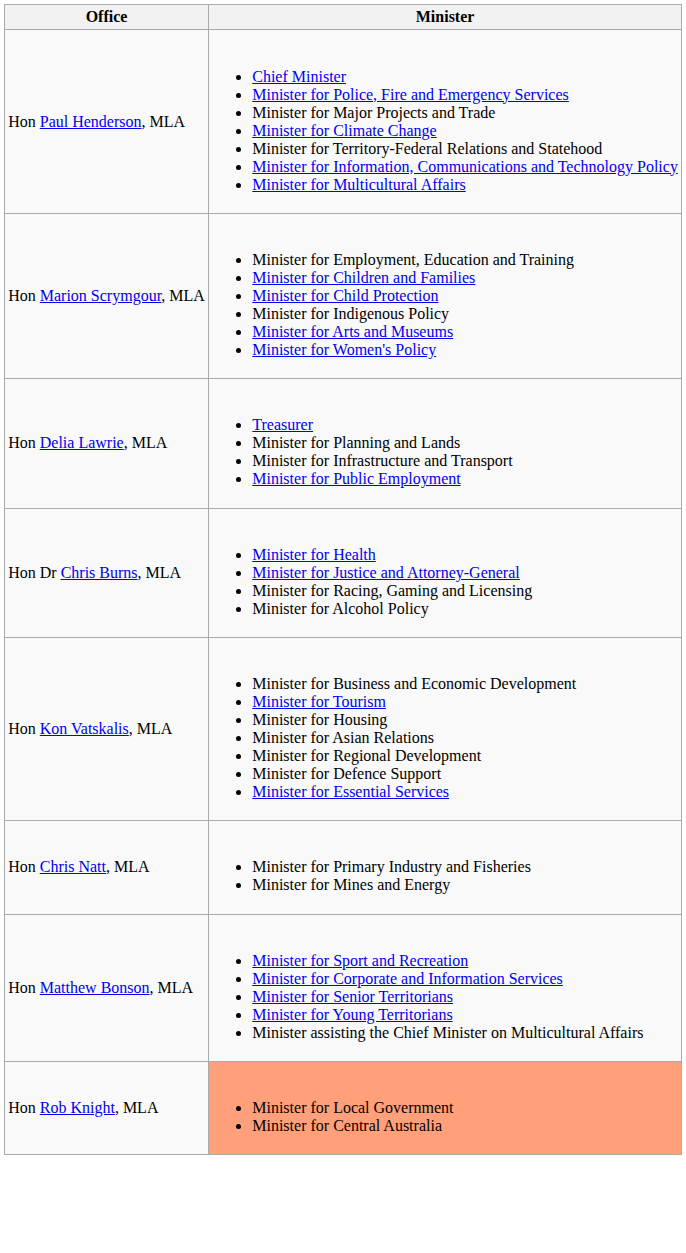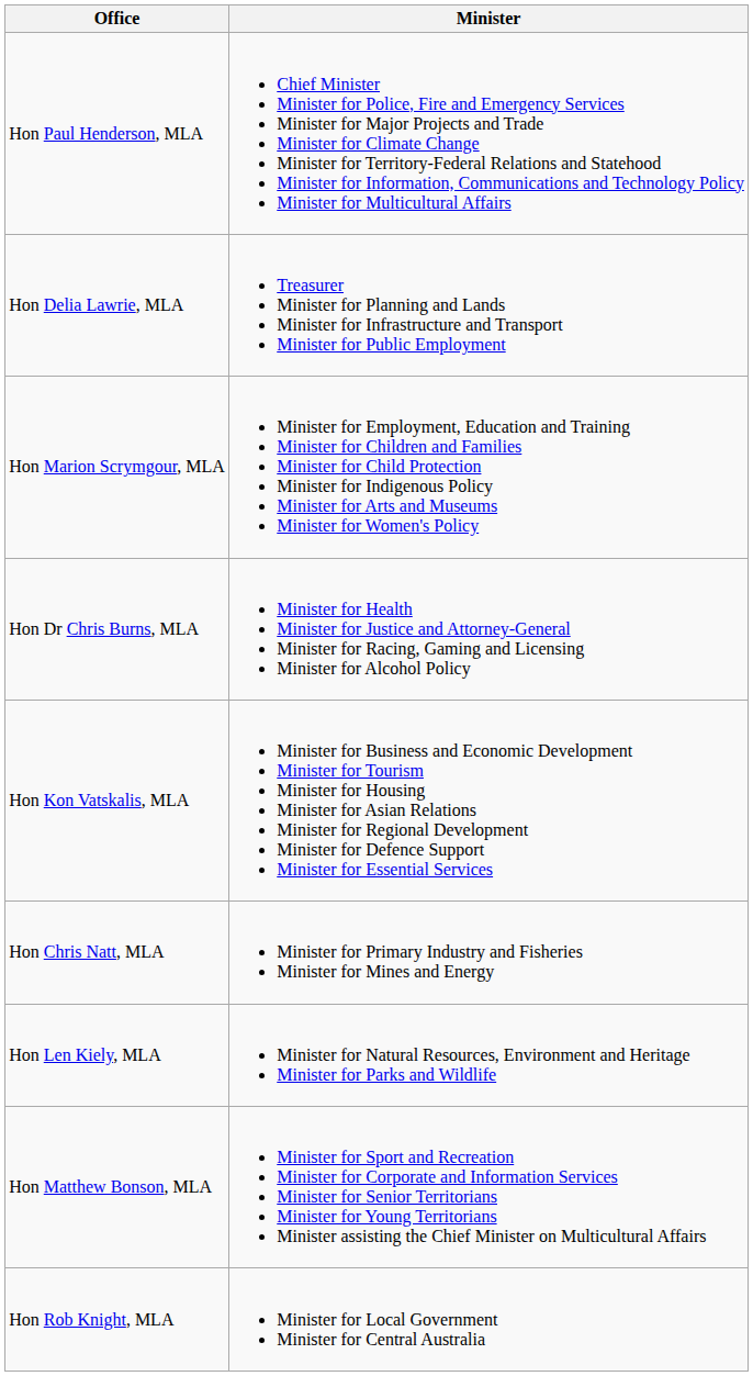 <table class="wikitable">
 <tr>
 <th>Office</th>
 <th>Minister</th>
 </tr>
 <tr>
 <td>Hon <a href='#'>Paul Henderson</a>, MLA</td>
 <td><br><ul><li><a href='#'>Chief Minister</a></li><li><a href='#'>Minister for Police, Fire and Emergency Services</a></li><li>Minister for Major Projects and Trade</li><li><a href='#'>Minister for Climate Change</a></li><li>Minister for Territory-Federal Relations and Statehood</li><li><a href='#'>Minister for Information, Communications and Technology Policy</a></li><li><a href='#'>Minister for Multicultural Affairs</a></li></ul></td>
 </tr>
 <tr>
+<td>Hon <a href='#'>Delia Lawrie</a>, MLA</td>
+<td><br><ul><li><a href='#'>Treasurer</a></li><li>Minister for Planning and Lands</li><li>Minister for Infrastructure and Transport</li><li><a href='#'>Minister for Public Employment</a></li></ul></td>
+</tr>
+<tr>
 <td>Hon <a href='#'>Marion Scrymgour</a>, MLA</td>
 <td><br><ul><li>Minister for Employment, Education and Training</li><li><a href='#'>Minister for Children and Families</a></li><li><a href='#'>Minister for Child Protection</a></li><li>Minister for Indigenous Policy</li><li><a href='#'>Minister for Arts and Museums</a></li><li><a href='#'>Minister for Women's Policy</a></li></ul></td>
-</tr>
-<tr>
-<td>Hon <a href='#'>Delia Lawrie</a>, MLA</td>
-<td><br><ul><li><a href='#'>Treasurer</a></li><li>Minister for Planning and Lands</li><li>Minister for Infrastructure and Transport</li><li><a href='#'>Minister for Public Employment</a></li></ul></td>
 </tr>
 <tr>
 <td>Hon Dr <a href='#'>Chris Burns</a>, MLA</td>
 <td><br><ul><li><a href='#'>Minister for Health</a></li><li><a href='#'>Minister for Justice and Attorney-General</a></li><li>Minister for Racing, Gaming and Licensing</li><li>Minister for Alcohol Policy</li></ul></td>
 </tr>
 <tr>
 <td>Hon <a href='#'>Kon Vatskalis</a>, MLA</td>
 <td><br><ul><li>Minister for Business and Economic Development</li><li><a href='#'>Minister for Tourism</a></li><li>Minister for Housing</li><li>Minister for Asian Relations</li><li>Minister for Regional Development</li><li>Minister for Defence Support</li><li><a href='#'>Minister for Essential Services</a></li></ul></td>
 </tr>
 <tr>
 <td>Hon <a href='#'>Chris Natt</a>, MLA</td>
 <td><br><ul><li>Minister for Primary Industry and Fisheries</li><li>Minister for Mines and Energy</li></ul></td>
 </tr>
 <tr>
+<td>Hon <a href='#'>Len Kiely</a>, MLA</td>
+<td><br><ul><li>Minister for Natural Resources, Environment and Heritage</li><li><a href='#'>Minister for Parks and Wildlife</a></li></ul></td>
+</tr>
+<tr>
 <td>Hon <a href='#'>Matthew Bonson</a>, MLA</td>
 <td><br><ul><li><a href='#'>Minister for Sport and Recreation</a></li><li><a href='#'>Minister for Corporate and Information Services</a></li><li><a href='#'>Minister for Senior Territorians</a></li><li><a href='#'>Minister for Young Territorians</a></li><li>Minister assisting the Chief Minister on Multicultural Affairs</li></ul></td>
 </tr>
 <tr>
 <td>Hon <a href='#'>Rob Knight</a>, MLA</td>
-<td style="background: lightsalmon;"><br><ul><li>Minister for Local Government</li><li>Minister for Central Australia</li></ul></td>
+<td><br><ul><li>Minister for Local Government</li><li>Minister for Central Australia</li></ul></td>
 </tr>
 <tr>
 </tr>
 </table>
